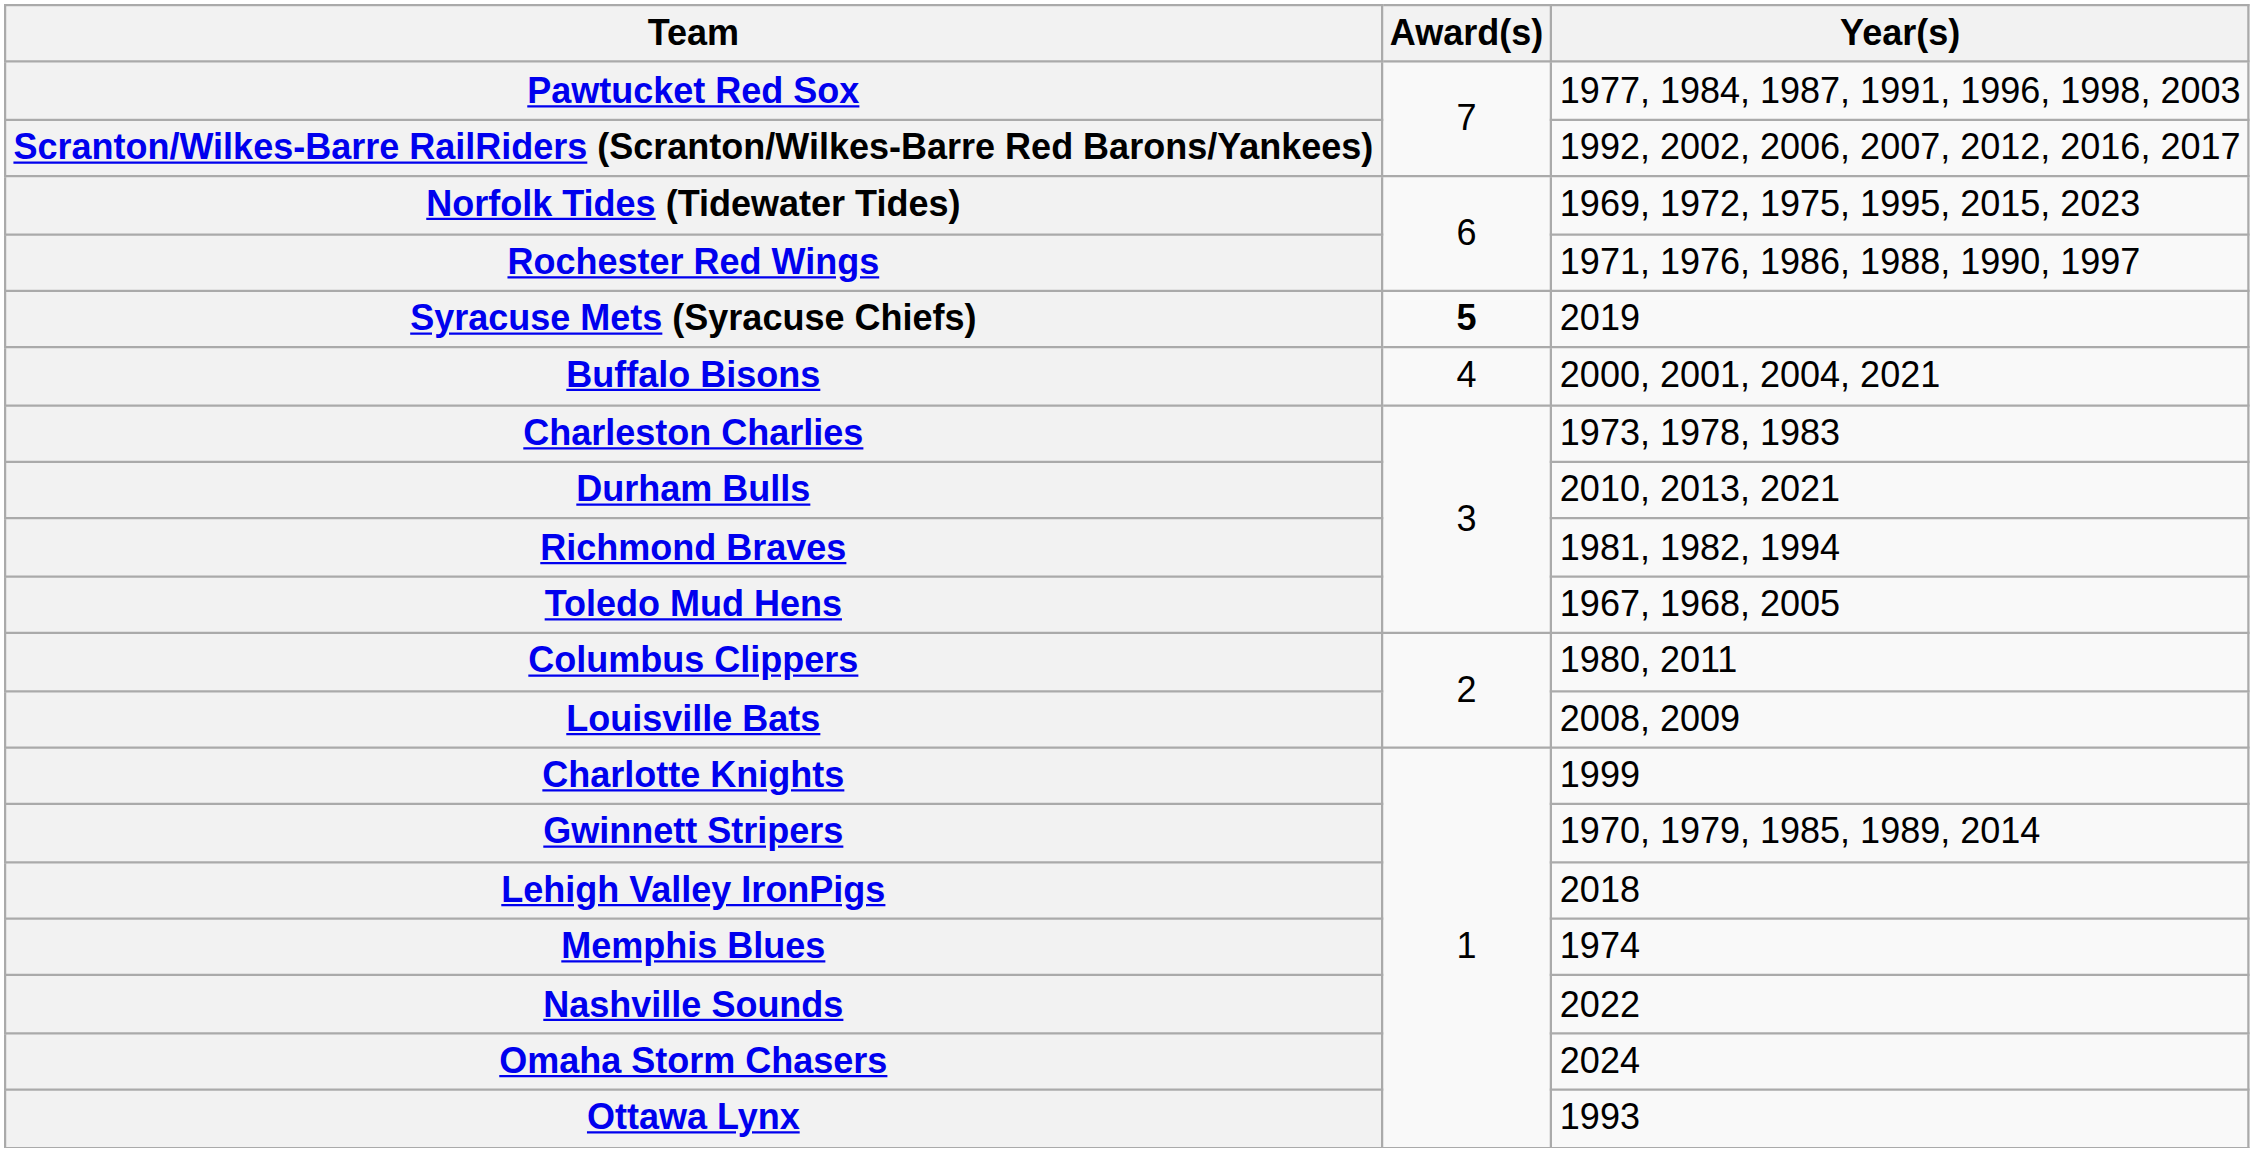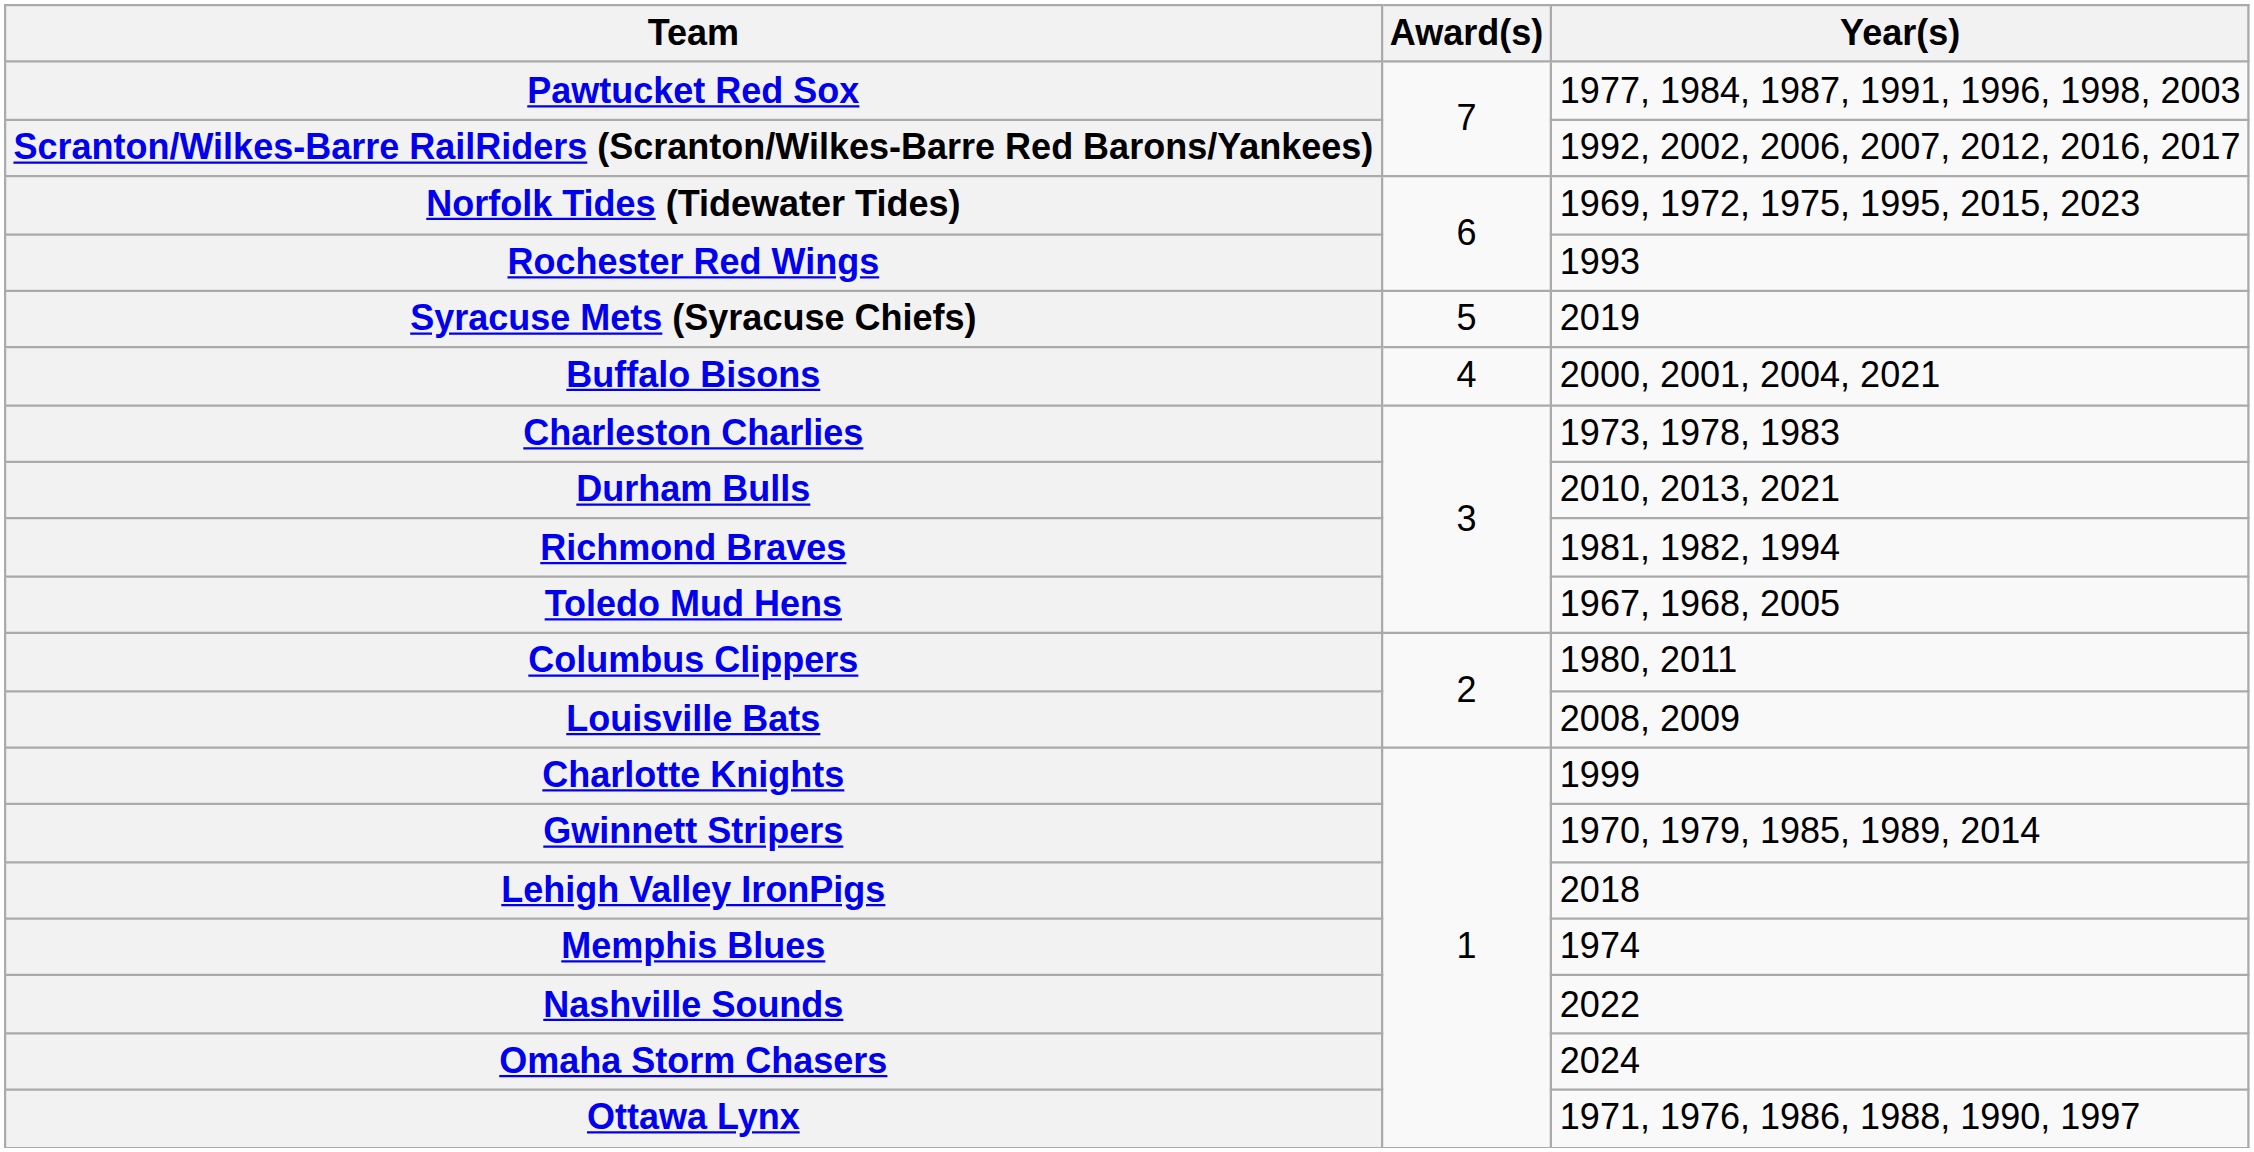 <table class="wikitable sortable plainrowheaders" style="text-align:left">
 <tr>
 <th scope="col">Team</th>
 <th scope="col">Award(s)</th>
 <th scope="col">Year(s)</th>
 </tr>
 <tr>
 <th scope="row"><a href='#'>Pawtucket Red Sox</a></th>
 <td style="text-align:center" rowspan="2">7</td>
 <td>1977, 1984, 1987, 1991, 1996, 1998, 2003</td>
 </tr>
 <tr>
 <th scope="row"><strong><a href='#'>Scranton/Wilkes-Barre RailRiders</a></strong> (Scranton/Wilkes-Barre Red Barons/Yankees)</th>
 <td>1992, 2002, 2006, 2007, 2012, 2016, 2017</td>
 </tr>
 <tr>
 <th scope="row"><strong><a href='#'>Norfolk Tides</a></strong> (Tidewater Tides)</th>
 <td style="text-align:center" rowspan="2">6</td>
 <td>1969, 1972, 1975, 1995, 2015, 2023</td>
 </tr>
 <tr>
 <th scope="row"><strong><a href='#'>Rochester Red Wings</a></strong></th>
-<td>1971, 1976, 1986, 1988, 1990, 1997</td>
+<td>1993</td>
 </tr>
 <tr>
 <th scope="row"><strong><a href='#'>Syracuse Mets</a></strong> (Syracuse Chiefs)</th>
-<td style="text-align:center"><strong>5</strong></td>
+<td style="text-align:center">5</td>
 <td>2019</td>
 </tr>
 <tr>
 <th scope="row"><strong><a href='#'>Buffalo Bisons</a></strong></th>
 <td style="text-align:center">4</td>
 <td>2000, 2001, 2004, 2021</td>
 </tr>
 <tr>
 <th scope="row"><a href='#'>Charleston Charlies</a></th>
 <td style="text-align:center" rowspan="4">3</td>
 <td>1973, 1978, 1983</td>
 </tr>
 <tr>
 <th scope="row"><strong><a href='#'>Durham Bulls</a></strong></th>
 <td>2010, 2013, 2021</td>
 </tr>
 <tr>
 <th scope="row"><a href='#'>Richmond Braves</a></th>
 <td>1981, 1982, 1994</td>
 </tr>
 <tr>
 <th scope="row"><strong><a href='#'>Toledo Mud Hens</a></strong></th>
 <td>1967, 1968, 2005</td>
 </tr>
 <tr>
 <th scope="row"><strong><a href='#'>Columbus Clippers</a></strong></th>
 <td style="text-align:center" rowspan="2">2</td>
 <td>1980, 2011</td>
 </tr>
 <tr>
 <th scope="row"><strong><a href='#'>Louisville Bats</a></strong></th>
 <td>2008, 2009</td>
 </tr>
 <tr>
 <th scope="row"><strong><a href='#'>Charlotte Knights</a></strong></th>
 <td style="text-align:center" rowspan="7">1</td>
 <td>1999</td>
 </tr>
 <tr>
 <th scope="row"><strong><a href='#'>Gwinnett Stripers</a></strong></th>
 <td>1970, 1979, 1985, 1989, 2014</td>
 </tr>
 <tr>
 <th scope="row"><strong><a href='#'>Lehigh Valley IronPigs</a></strong></th>
 <td>2018</td>
 </tr>
 <tr>
 <th scope="row"><a href='#'>Memphis Blues</a></th>
 <td>1974</td>
 </tr>
 <tr>
 <th scope="row"><strong><a href='#'>Nashville Sounds</a></strong></th>
 <td>2022</td>
 </tr>
 <tr>
 <th scope="row"><strong><a href='#'>Omaha Storm Chasers</a></strong></th>
 <td>2024</td>
 </tr>
 <tr>
 <th scope="row"><a href='#'>Ottawa Lynx</a></th>
-<td>1993</td>
+<td>1971, 1976, 1986, 1988, 1990, 1997</td>
 </tr>
 </table>
